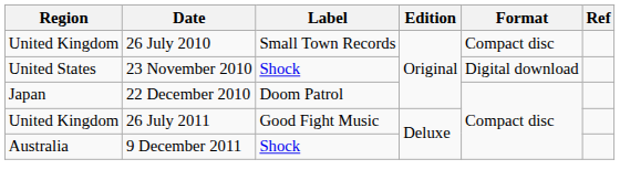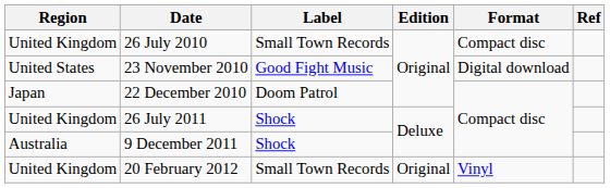 <table class="wikitable">
 <tr>
 <th>Region</th>
 <th>Date</th>
 <th>Label</th>
 <th>Edition</th>
 <th>Format</th>
 <th>Ref</th>
 </tr>
 <tr>
 <td>United Kingdom</td>
 <td>26 July 2010</td>
 <td>Small Town Records</td>
 <td rowspan="3">Original</td>
 <td>Compact disc</td>
 <td></td>
 </tr>
 <tr>
 <td>United States</td>
 <td>23 November 2010</td>
-<td><a href='#'>Shock</a></td>
+<td><a href='#'>Good Fight Music</a></td>
 <td>Digital download</td>
 <td></td>
 </tr>
 <tr>
 <td>Japan</td>
 <td>22 December 2010</td>
 <td>Doom Patrol</td>
 <td rowspan="3">Compact disc</td>
 <td></td>
 </tr>
 <tr>
 <td>United Kingdom</td>
 <td>26 July 2011</td>
-<td>Good Fight Music</td>
+<td><a href='#'>Shock</a></td>
 <td rowspan="2">Deluxe</td>
 <td></td>
 </tr>
 <tr>
 <td>Australia</td>
 <td>9 December 2011</td>
 <td><a href='#'>Shock</a></td>
 <td></td>
 </tr>
+<tr>
+<td>United Kingdom</td>
+<td>20 February 2012</td>
+<td>Small Town Records</td>
+<td>Original</td>
+<td><a href='#'>Vinyl</a></td>
+<td></td>
+</tr>
 </table>
